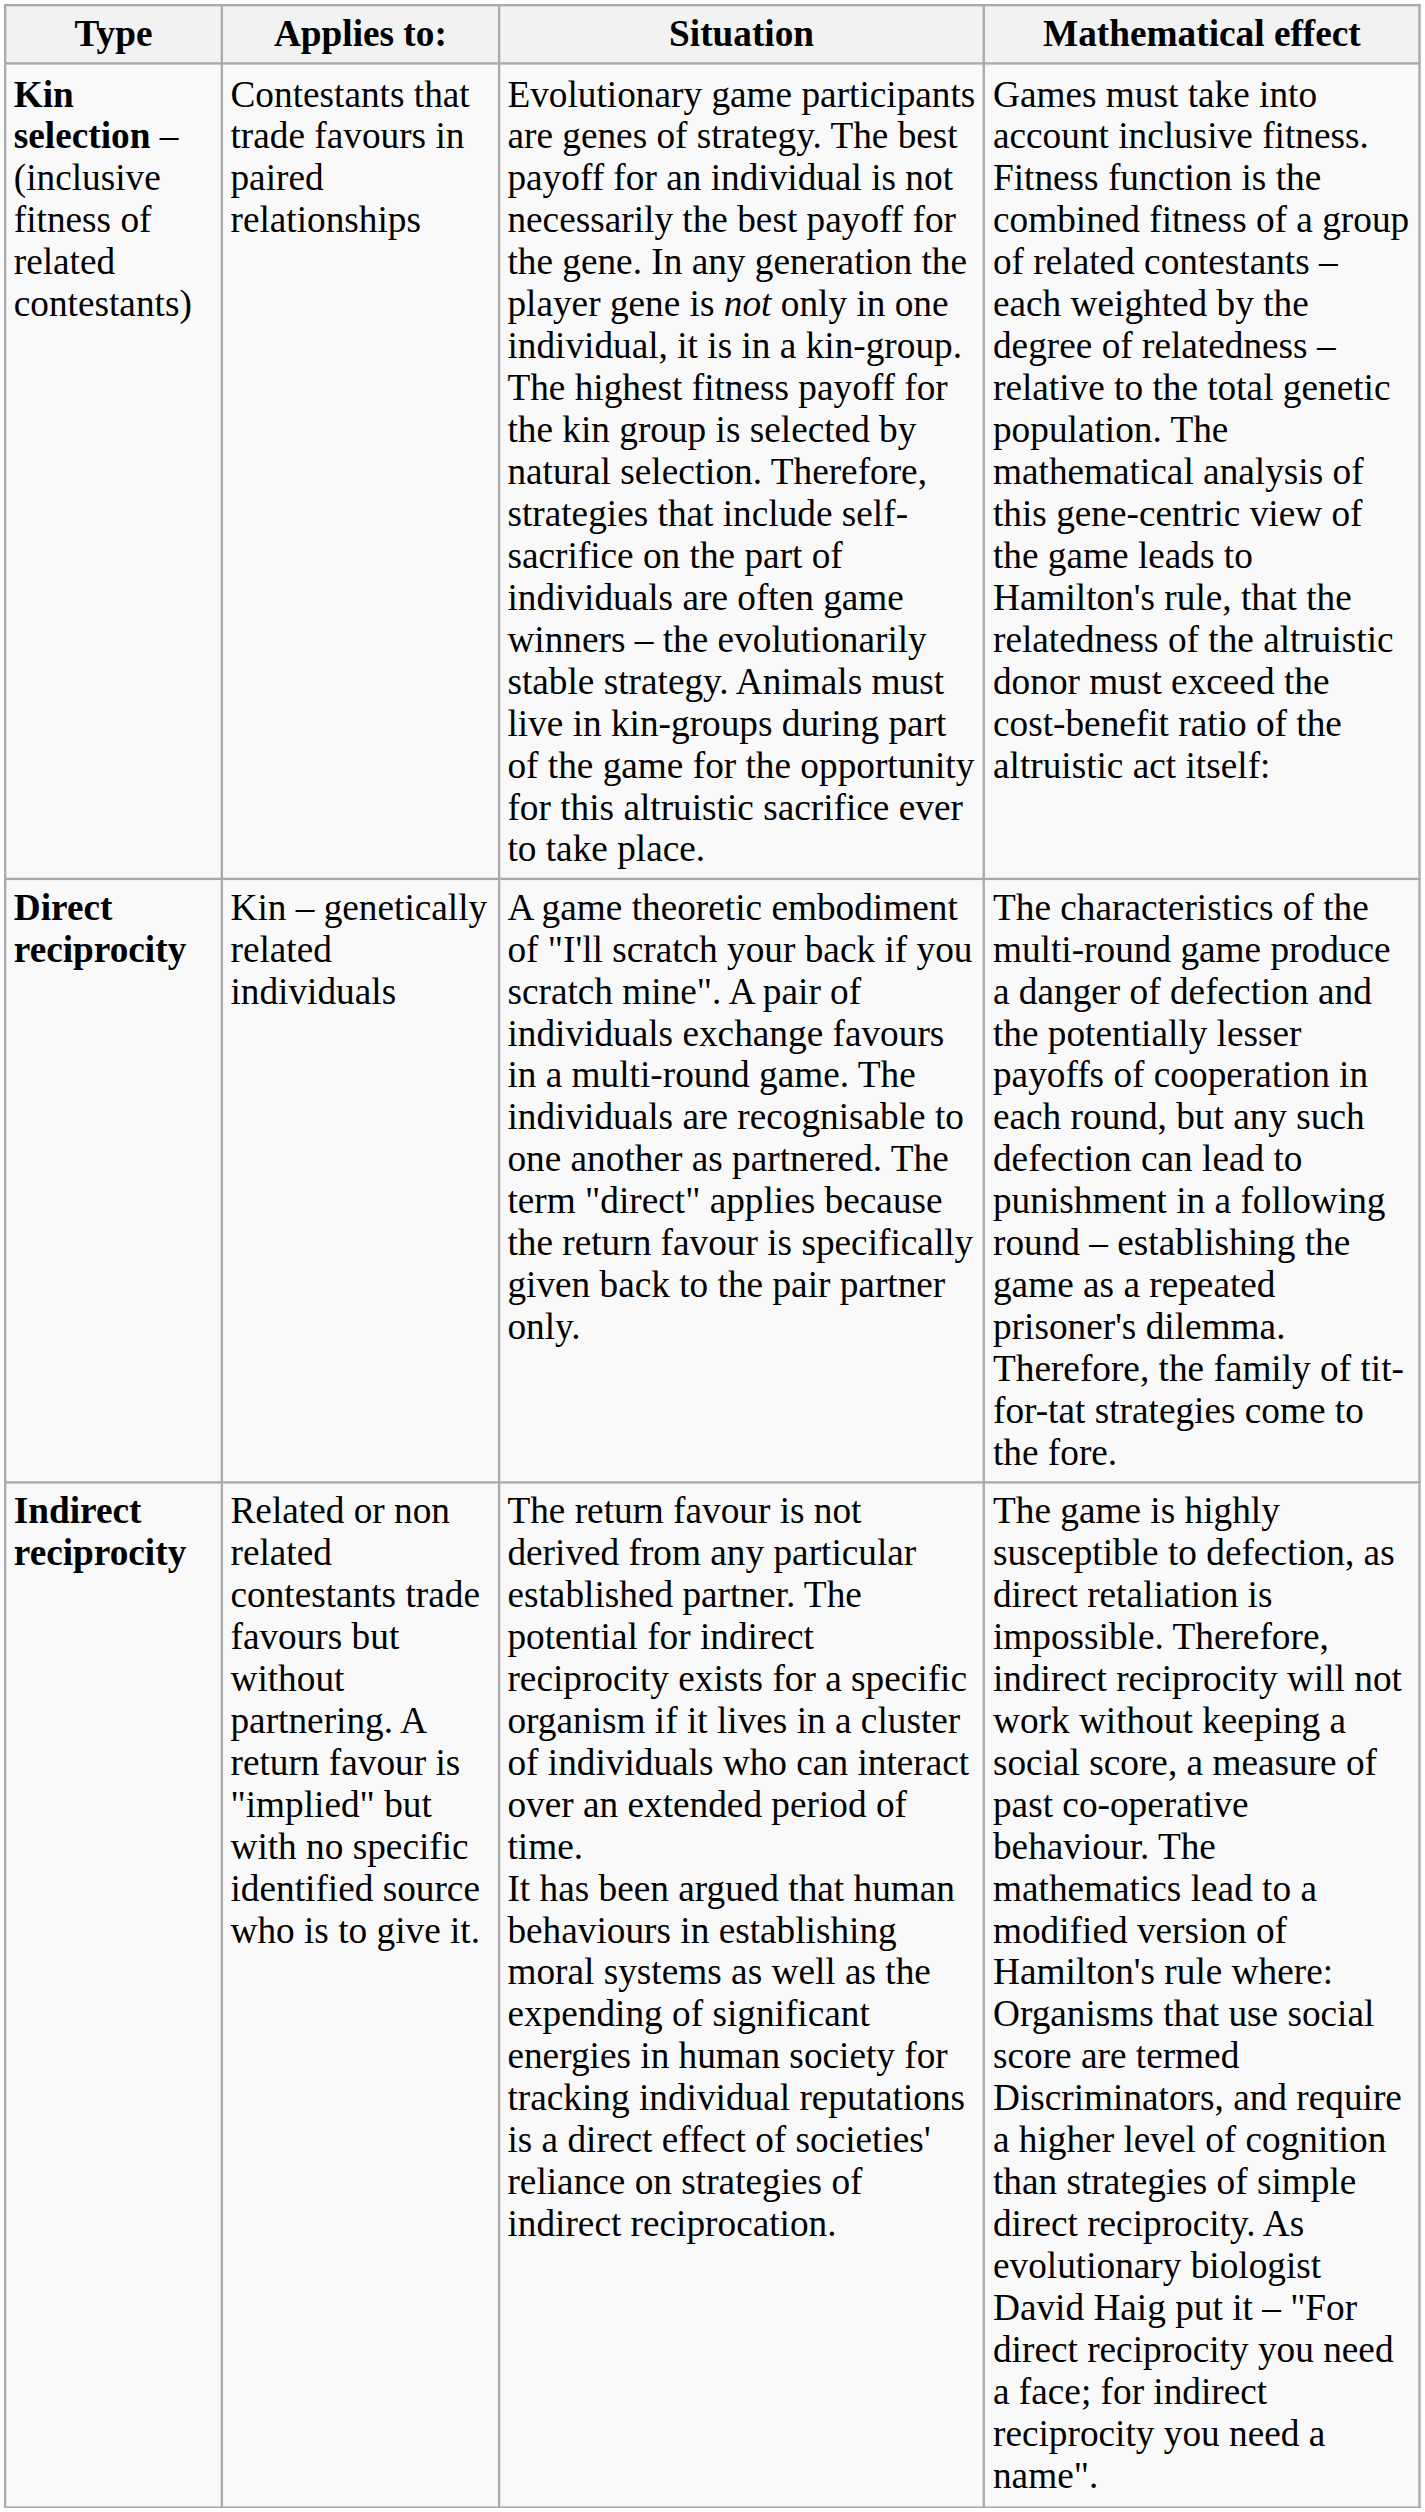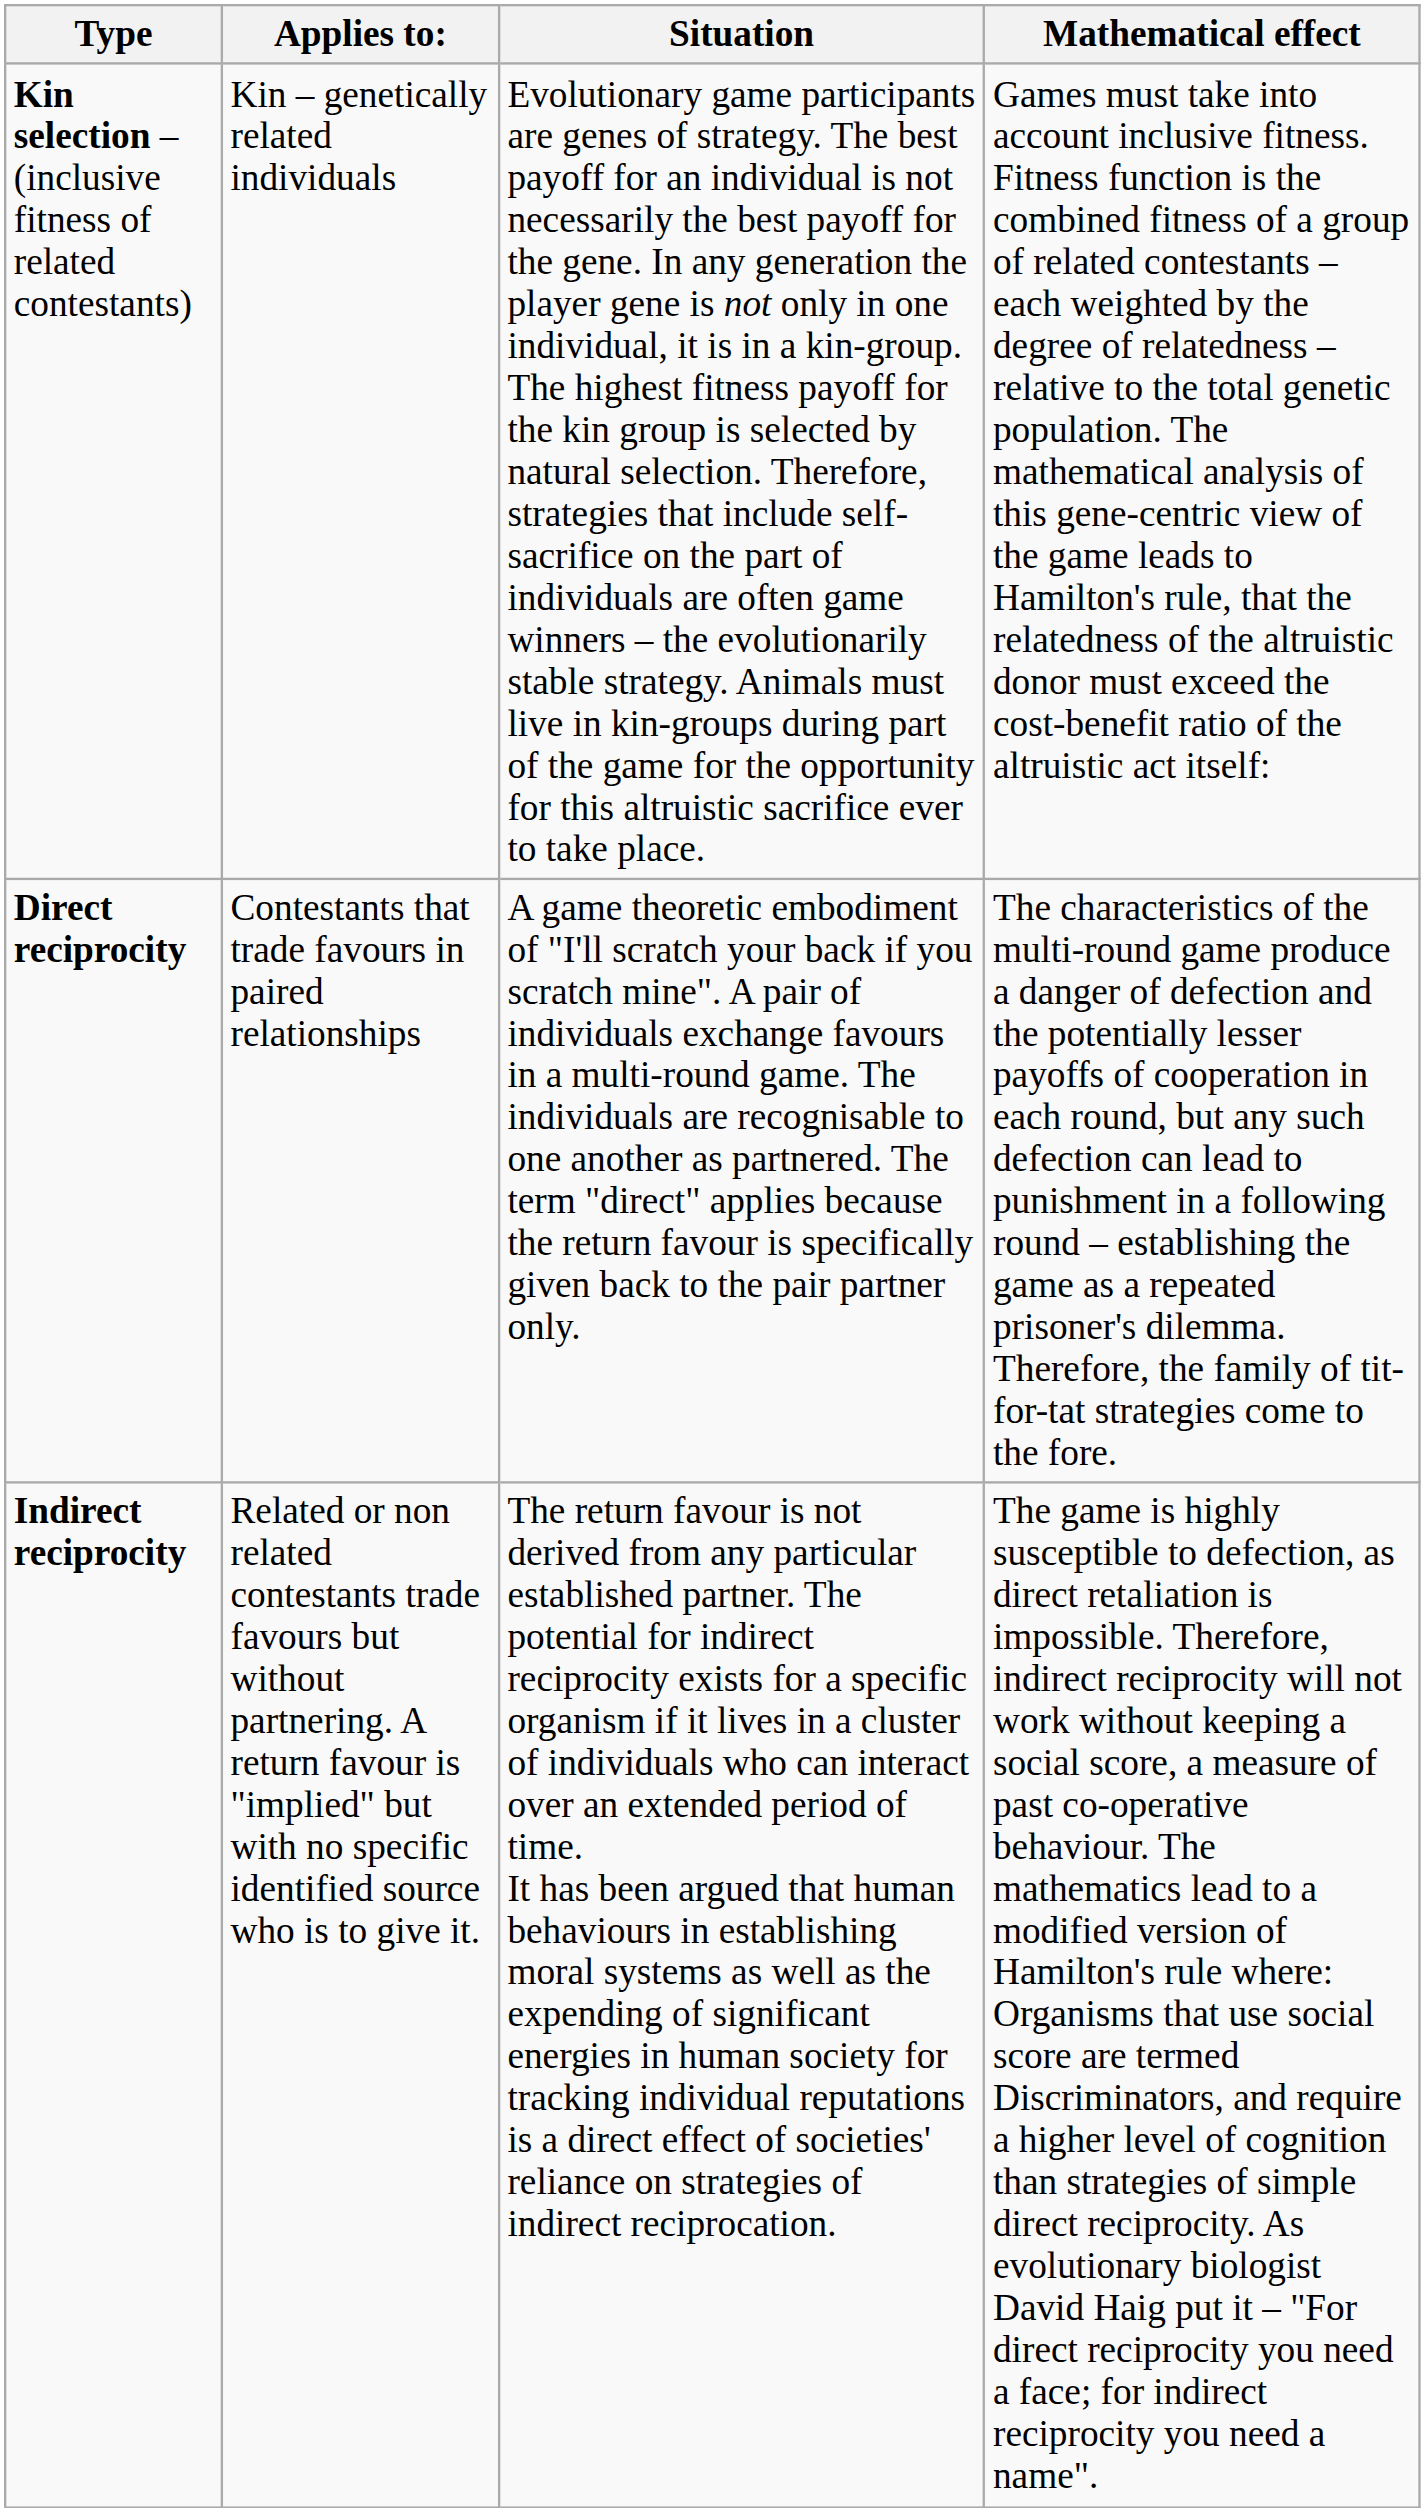 <table class="wikitable">
 <tr>
 <th>Type</th>
 <th>Applies to:</th>
 <th>Situation</th>
 <th>Mathematical effect</th>
 </tr>
 <tr valign="top">
 <td><strong>Kin selection</strong> – (inclusive fitness of related contestants)</td>
-<td>Contestants that trade favours in paired relationships</td>
+<td>Kin – genetically related individuals</td>
 <td>Evolutionary game participants are genes of strategy. The best payoff for an individual is not necessarily the best payoff for the gene.  In any generation the player gene is <em>not</em> only in one individual, it is in a kin-group.  The highest fitness payoff for the kin group is selected by natural selection.  Therefore, strategies that include self-sacrifice on the part of individuals are often game winners – the evolutionarily stable strategy. Animals must live in kin-groups during part of the game for the opportunity for this altruistic sacrifice ever to take place.</td>
 <td>Games must take into account inclusive fitness.  Fitness function is the combined fitness of a group of related contestants – each weighted by the degree of relatedness – relative to the total genetic population.  The mathematical analysis of this gene-centric view of the game leads to Hamilton's rule, that the relatedness of the altruistic donor must exceed the cost-benefit ratio of the altruistic act itself:<br></td>
 </tr>
 <tr valign="top">
 <td><strong>Direct reciprocity</strong></td>
-<td>Kin – genetically related individuals</td>
+<td>Contestants that trade favours in paired relationships</td>
 <td>A game theoretic embodiment of "I'll scratch your back if you scratch mine".  A pair of individuals exchange favours in a multi-round game. The individuals are recognisable to one another as partnered.  The term "direct" applies because the return favour is specifically given back to the pair partner only.</td>
 <td>The characteristics of the multi-round game produce a danger of defection and the potentially lesser payoffs of cooperation in each round, but any such defection can lead to punishment in a following round – establishing the game as a repeated prisoner's dilemma.  Therefore, the family of tit-for-tat strategies come to the fore.</td>
 </tr>
 <tr valign="top">
 <td><strong>Indirect reciprocity</strong></td>
 <td>Related or non related contestants trade favours but without partnering.  A return favour is "implied" but with no specific identified source who is to give it.</td>
 <td>The return favour is not derived from any particular established partner. The potential for indirect reciprocity exists for a specific organism if it lives in a cluster of individuals who can interact over an extended period of time.<br>It has been argued that human behaviours in establishing moral systems as well as the expending of significant energies in human society for tracking individual reputations is a direct effect of societies' reliance on strategies of indirect reciprocation.</td>
 <td>The game is highly susceptible to defection, as direct retaliation is impossible.  Therefore, indirect reciprocity will not work without keeping a social score, a measure of past co-operative behaviour. The mathematics lead to a modified version of Hamilton's rule where:<br>Organisms that use social score are termed Discriminators, and require a higher level of cognition than strategies of simple direct reciprocity. As evolutionary biologist David Haig put it – "For direct reciprocity you need a face; for indirect reciprocity you need a name".</td>
 </tr>
 </table>
